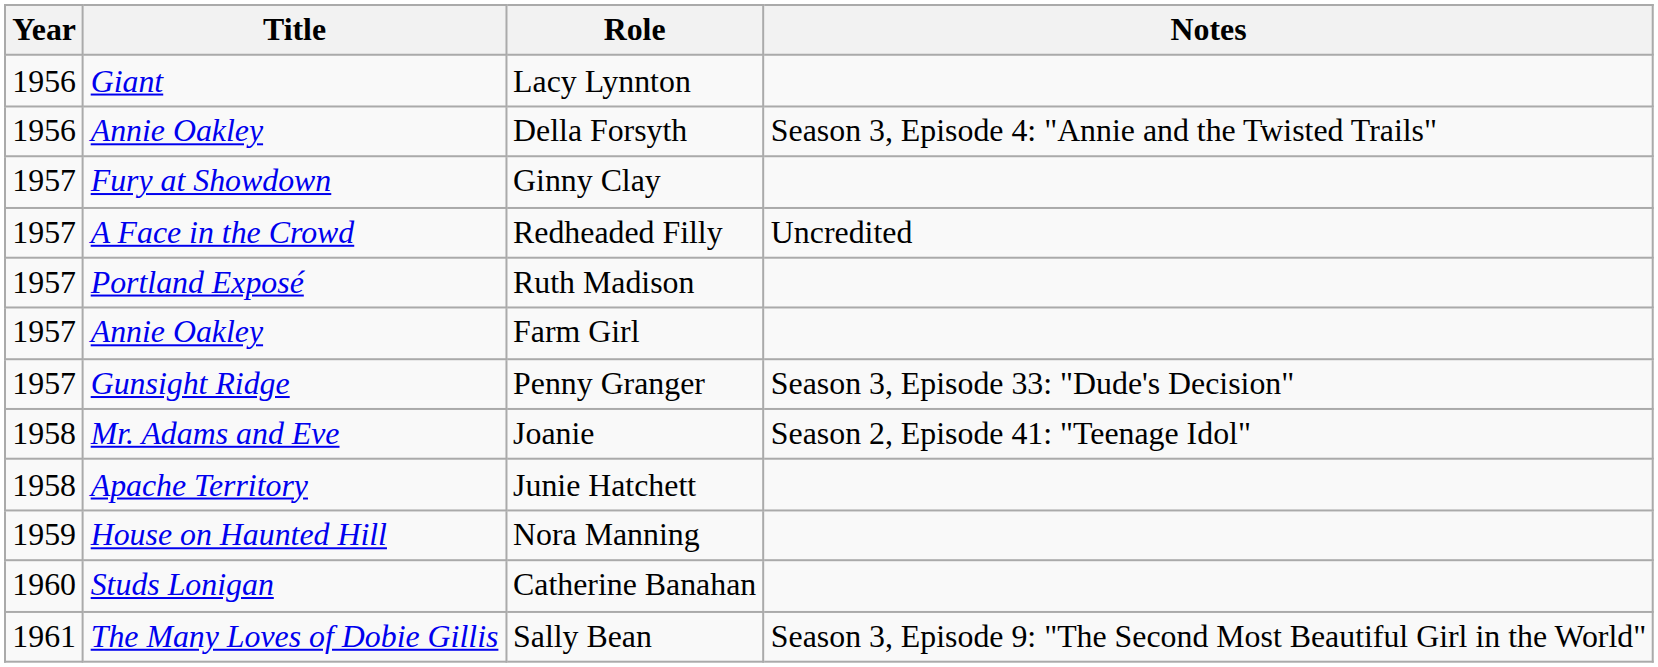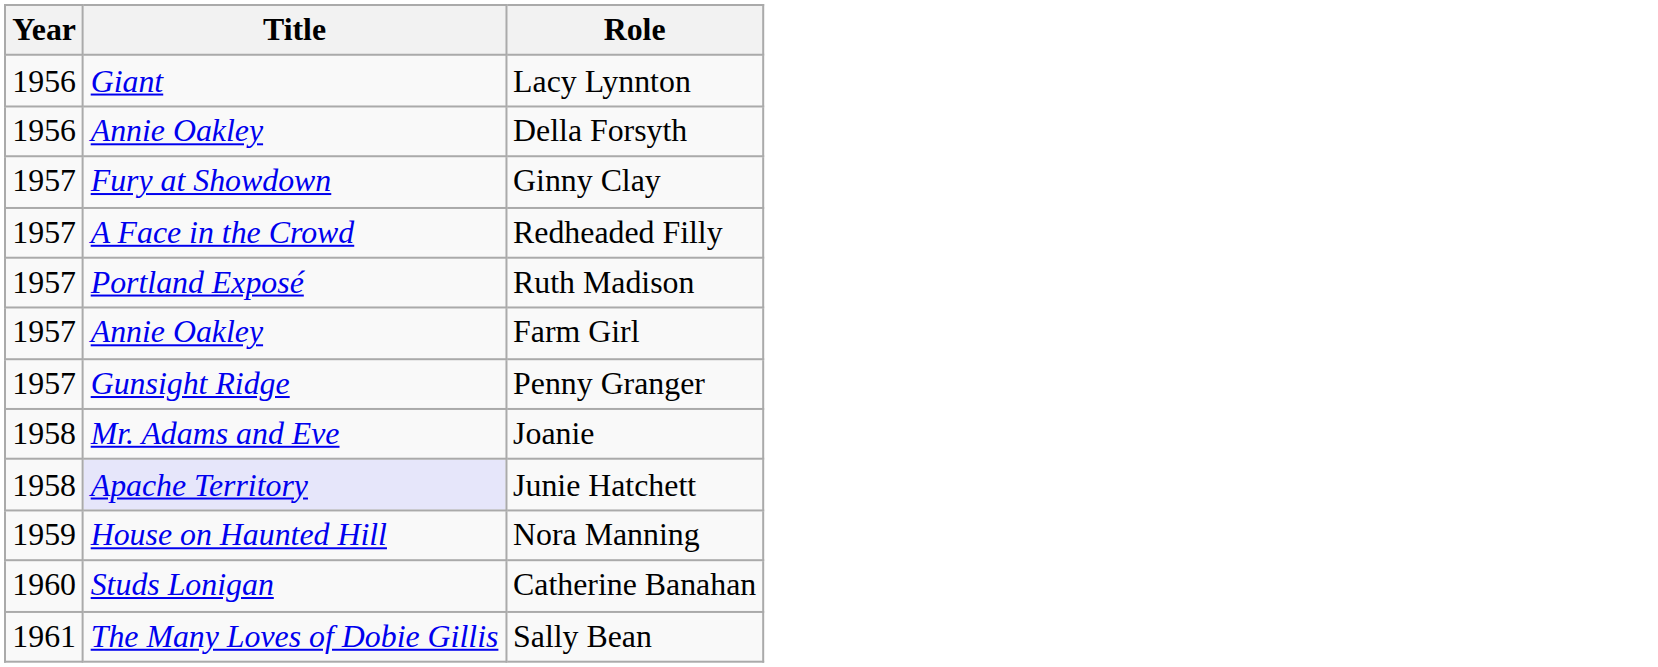 <table class="wikitable">
 <tr>
 <th>Year</th>
 <th>Title</th>
 <th>Role</th>
-<th>Notes</th>
 </tr>
 <tr>
 <td>1956</td>
 <td><em><a href='#'>Giant</a></em></td>
 <td>Lacy Lynnton</td>
-<td></td>
 </tr>
 <tr>
 <td>1956</td>
 <td><em><a href='#'>Annie Oakley</a></em></td>
 <td>Della Forsyth</td>
-<td>Season 3, Episode 4: "Annie and the Twisted Trails"</td>
 </tr>
 <tr>
 <td>1957</td>
 <td><em><a href='#'>Fury at Showdown</a></em></td>
 <td>Ginny Clay</td>
-<td></td>
 </tr>
 <tr>
 <td>1957</td>
 <td><em><a href='#'>A Face in the Crowd</a></em></td>
 <td>Redheaded Filly</td>
-<td>Uncredited</td>
 </tr>
 <tr>
 <td>1957</td>
 <td><em><a href='#'>Portland Exposé</a></em></td>
 <td>Ruth Madison</td>
-<td></td>
 </tr>
 <tr>
 <td>1957</td>
 <td><em><a href='#'>Annie Oakley</a></em></td>
 <td>Farm Girl</td>
-<td></td>
 </tr>
 <tr>
 <td>1957</td>
 <td><em><a href='#'>Gunsight Ridge</a></em></td>
 <td>Penny Granger</td>
-<td>Season 3, Episode 33: "Dude's Decision"</td>
 </tr>
 <tr>
 <td>1958</td>
 <td><em><a href='#'>Mr. Adams and Eve</a></em></td>
 <td>Joanie</td>
-<td>Season 2, Episode 41: "Teenage Idol"</td>
 </tr>
 <tr>
 <td>1958</td>
-<td><em><a href='#'>Apache Territory</a></em></td>
+<td style="background: lavender;"><em><a href='#'>Apache Territory</a></em></td>
 <td>Junie Hatchett</td>
-<td></td>
 </tr>
 <tr>
 <td>1959</td>
 <td><em><a href='#'>House on Haunted Hill</a></em></td>
 <td>Nora Manning</td>
-<td></td>
 </tr>
 <tr>
 <td>1960</td>
 <td><em><a href='#'>Studs Lonigan</a></em></td>
 <td>Catherine Banahan</td>
-<td></td>
 </tr>
 <tr>
 <td>1961</td>
 <td><em><a href='#'>The Many Loves of Dobie Gillis</a></em></td>
 <td>Sally Bean</td>
-<td>Season 3, Episode 9: "The Second Most Beautiful Girl in the World"</td>
 </tr>
 </table>
